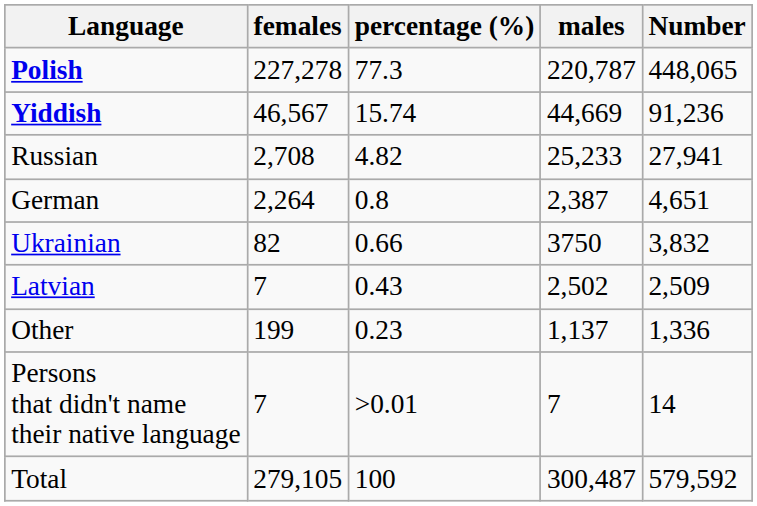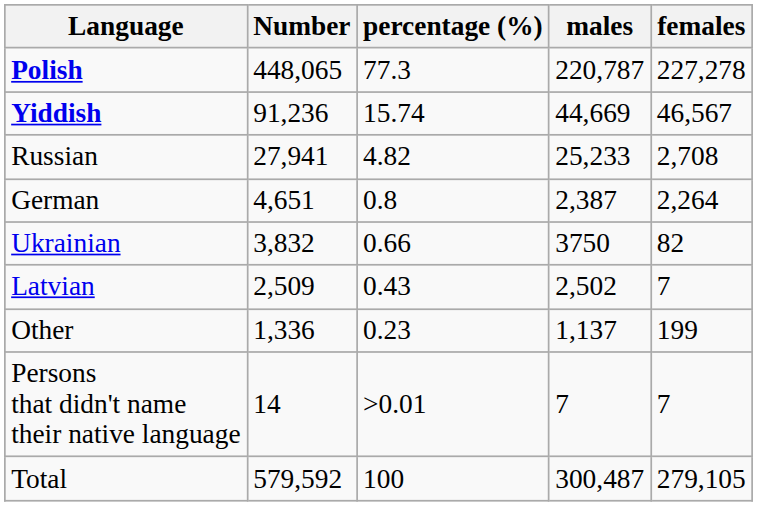 <table align="center" class="wikitable plainlinks TablePager">
 <tr>
 <th>Language</th>
-<th>females</th>
+<th>Number</th>
 <th>percentage (%)</th>
 <th>males</th>
-<th>Number</th>
+<th>females</th>
 </tr>
 <tr ---->
 <td><strong><a href='#'>Polish</a></strong></td>
-<td>227,278</td>
+<td>448,065</td>
 <td>77.3</td>
 <td>220,787</td>
-<td>448,065</td>
+<td>227,278</td>
 </tr>
 <tr ---->
 <td><strong><a href='#'>Yiddish</a></strong></td>
-<td>46,567</td>
+<td>91,236</td>
 <td>15.74</td>
 <td>44,669</td>
-<td>91,236</td>
+<td>46,567</td>
 </tr>
 <tr ---->
 <td>Russian</td>
-<td>2,708</td>
+<td>27,941</td>
 <td>4.82</td>
 <td>25,233</td>
-<td>27,941</td>
+<td>2,708</td>
 </tr>
 <tr ---->
 <td>German</td>
-<td>2,264</td>
+<td>4,651</td>
 <td>0.8</td>
 <td>2,387</td>
-<td>4,651</td>
+<td>2,264</td>
 </tr>
 <tr ---->
 <td><a href='#'>Ukrainian</a></td>
-<td>82</td>
+<td>3,832</td>
 <td>0.66</td>
 <td>3750</td>
-<td>3,832</td>
+<td>82</td>
 </tr>
 <tr ---->
 <td><a href='#'>Latvian</a></td>
-<td>7</td>
+<td>2,509</td>
 <td>0.43</td>
 <td>2,502</td>
-<td>2,509</td>
+<td>7</td>
 </tr>
 <tr ---->
 <td>Other</td>
-<td>199</td>
+<td>1,336</td>
 <td>0.23</td>
 <td>1,137</td>
-<td>1,336</td>
+<td>199</td>
 </tr>
 <tr ---->
 <td>Persons <br>that didn't name<br> their native language</td>
-<td>7</td>
+<td>14</td>
 <td>>0.01</td>
 <td>7</td>
-<td>14</td>
+<td>7</td>
 </tr>
 <tr ---->
 <td>Total</td>
-<td>279,105</td>
+<td>579,592</td>
 <td>100</td>
 <td>300,487</td>
-<td>579,592</td>
+<td>279,105</td>
 </tr>
 </table>
